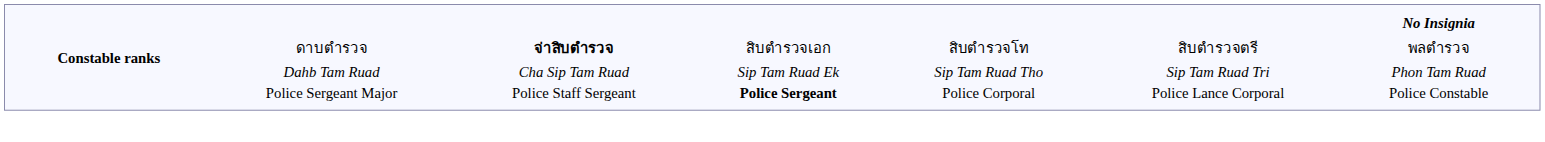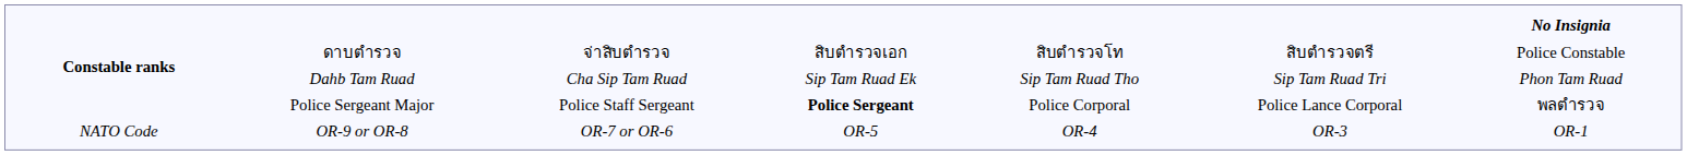 <table style="border:1px solid #8888aa; background-color:#f7f8ff; padding:5px; font-size:95%; margin: 0px 12px 12px 0px; width: 100%">
 <tr style="background-color:#CCCCCC;">
 </tr>
 <tr style="text-align:center;">
 <td rowspan=4><strong>Constable ranks</strong></td>
 <td></td>
 <td></td>
 <td></td>
 <td></td>
 <td></td>
 <td><strong><em>No Insignia</em></strong></td>
 </tr>
 <tr style="text-align:center;">
 <td>ดาบตำรวจ</td>
-<td><strong>จ่าสิบตำรวจ</strong></td>
+<td>จ่าสิบตำรวจ</td>
 <td>สิบตำรวจเอก</td>
 <td>สิบตำรวจโท</td>
 <td>สิบตำรวจตรี</td>
-<td>พลตำรวจ</td>
+<td>Police Constable</td>
 </tr>
 <tr style="text-align:center;">
 <td><em>Dahb Tam Ruad</em></td>
 <td><em>Cha Sip Tam Ruad</em></td>
 <td><em>Sip Tam Ruad Ek</em></td>
 <td><em>Sip Tam Ruad Tho</em></td>
 <td><em>Sip Tam Ruad Tri</em></td>
 <td><em>Phon Tam Ruad</em></td>
 </tr>
 <tr style="text-align:center;">
 <td>Police Sergeant Major</td>
 <td>Police Staff Sergeant</td>
 <td><strong>Police Sergeant</strong></td>
 <td>Police Corporal</td>
 <td>Police Lance Corporal</td>
-<td>Police Constable</td>
+<td>พลตำรวจ</td>
+</tr>
+<tr style="text-align:center;">
+<td><em>NATO Code</em></td>
+<td><em>OR-9 or OR-8</em></td>
+<td><em>OR-7 or OR-6</em></td>
+<td><em>OR-5</em></td>
+<td><em>OR-4</em></td>
+<td><em>OR-3</em></td>
+<td><em>OR-1</em></td>
 </tr>
 </table>
